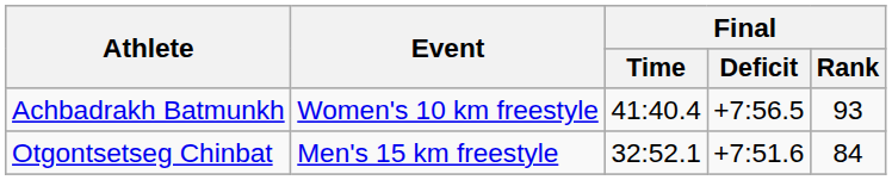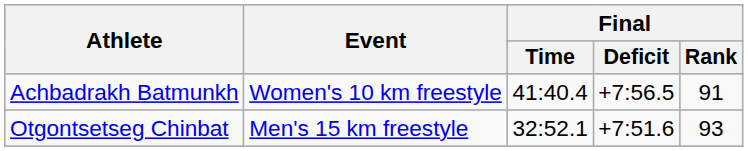 <table class="wikitable" style="font-size:90%">
 <tr>
 <th rowspan="2">Athlete</th>
 <th rowspan="2">Event</th>
 <th colspan="3">Final</th>
 </tr>
 <tr style="font-size:95%">
 <th>Time</th>
 <th>Deficit</th>
 <th>Rank</th>
 </tr>
 <tr align=center>
 <td align=left><a href='#'>Achbadrakh Batmunkh</a></td>
 <td align=left><a href='#'>Women's 10 km freestyle</a></td>
 <td>41:40.4</td>
 <td>+7:56.5</td>
-<td>93</td>
+<td>91</td>
 </tr>
 <tr align=center>
 <td align=left><a href='#'>Otgontsetseg Chinbat</a></td>
 <td align=left><a href='#'>Men's 15 km freestyle</a></td>
 <td>32:52.1</td>
 <td>+7:51.6</td>
-<td>84</td>
+<td>93</td>
 </tr>
 </table>
